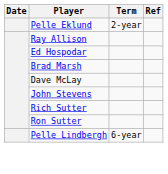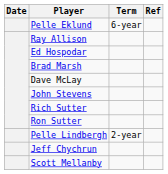 <table class="wikitable plainrowheaders">
 <tr>
 <th>Date</th>
 <th>Player</th>
 <th>Term</th>
 <th>Ref</th>
 </tr>
 <tr>
 <th scope="row"></th>
 <td><a href='#'>Pelle Eklund</a></td>
-<td>2-year</td>
+<td>6-year</td>
 <td></td>
 </tr>
 <tr>
 <th scope="row" rowspan="7"></th>
 <td><a href='#'>Ray Allison</a></td>
 <td></td>
 <td></td>
 </tr>
 <tr>
 <td><a href='#'>Ed Hospodar</a></td>
 <td></td>
 <td></td>
 </tr>
 <tr>
 <td><a href='#'>Brad Marsh</a></td>
 <td></td>
 <td></td>
 </tr>
 <tr>
 <td>Dave McLay</td>
 <td></td>
 <td></td>
 </tr>
 <tr>
 <td><a href='#'>John Stevens</a></td>
 <td></td>
 <td></td>
 </tr>
 <tr>
 <td><a href='#'>Rich Sutter</a></td>
 <td></td>
 <td></td>
 </tr>
 <tr>
 <td><a href='#'>Ron Sutter</a></td>
 <td></td>
 <td></td>
 </tr>
 <tr>
 <th scope="row"></th>
 <td><a href='#'>Pelle Lindbergh</a></td>
-<td>6-year</td>
+<td>2-year</td>
+<td></td>
+</tr>
+<tr>
+<th scope="row"></th>
+<td><a href='#'>Jeff Chychrun</a></td>
+<td></td>
+<td></td>
+</tr>
+<tr>
+<th scope="row"></th>
+<td><a href='#'>Scott Mellanby</a></td>
+<td></td>
 <td></td>
 </tr>
 </table>
